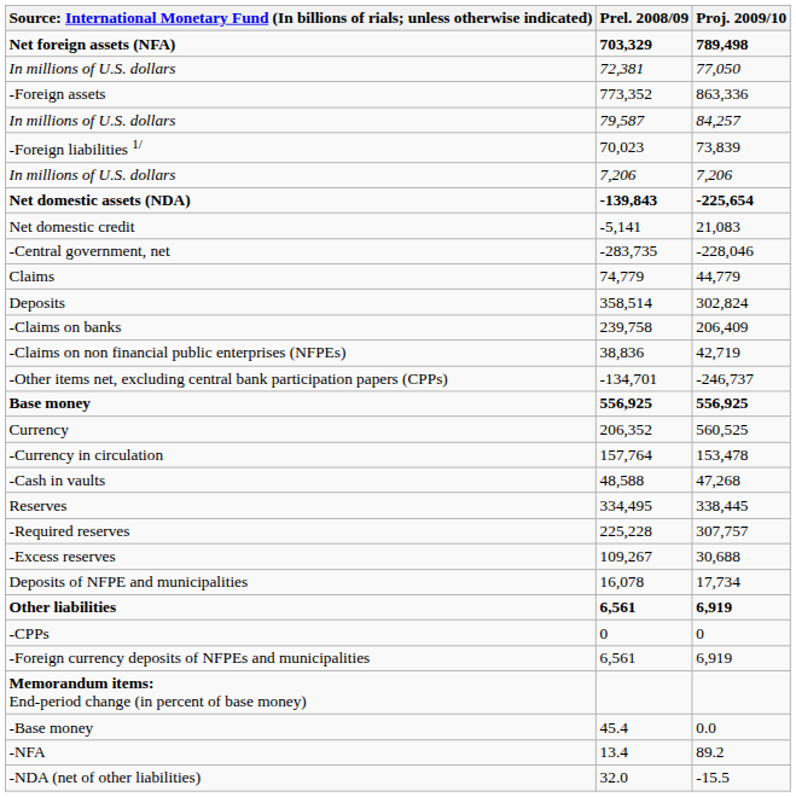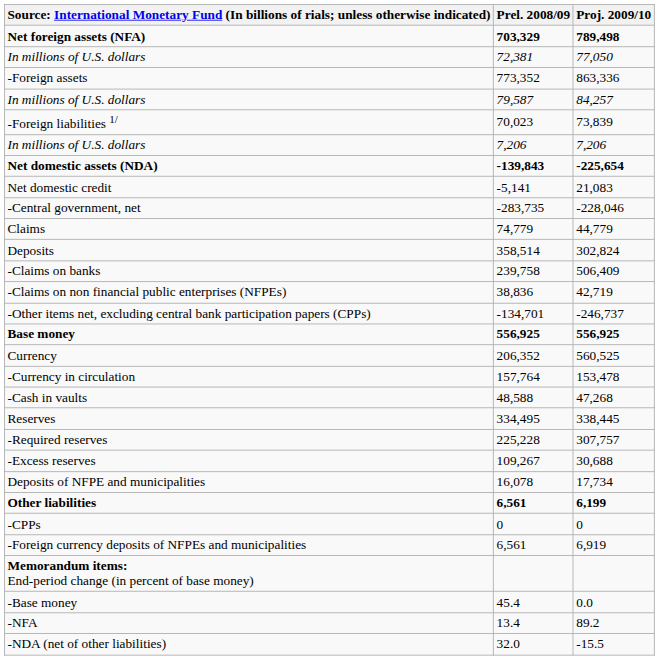 <table class="wikitable sortable">
 <tr>
 <th>Source: <a href='#'>International Monetary Fund</a> (In billions of rials; unless otherwise indicated)</th>
 <th>Prel. 2008/09</th>
 <th>Proj. 2009/10</th>
 </tr>
 <tr>
 <td><strong>Net foreign assets (NFA)</strong></td>
 <td><strong>703,329</strong></td>
 <td><strong>789,498</strong></td>
 </tr>
 <tr>
 <td><em>In millions of U.S. dollars</em></td>
 <td><em>72,381</em></td>
 <td><em>77,050</em></td>
 </tr>
 <tr>
 <td>-Foreign assets</td>
 <td>773,352</td>
 <td>863,336</td>
 </tr>
 <tr>
 <td><em>In millions of U.S. dollars</em></td>
 <td><em>79,587</em></td>
 <td><em>84,257</em></td>
 </tr>
 <tr>
 <td>-Foreign liabilities <sup>1/</sup></td>
 <td>70,023</td>
 <td>73,839</td>
 </tr>
 <tr>
 <td><em>In millions of U.S. dollars</em></td>
 <td><em>7,206</em></td>
 <td><em>7,206</em></td>
 </tr>
 <tr>
 <td><strong>Net domestic assets (NDA)</strong></td>
 <td><span><strong>-139,843</strong></span></td>
 <td><span><strong>-225,654</strong></span></td>
 </tr>
 <tr>
 <td>Net domestic credit</td>
 <td><span>-5,141</span></td>
 <td>21,083</td>
 </tr>
 <tr>
 <td>-Central government, net</td>
 <td><span>-283,735</span></td>
 <td><span>-228,046</span></td>
 </tr>
 <tr>
 <td>Claims</td>
 <td>74,779</td>
 <td>44,779</td>
 </tr>
 <tr>
 <td>Deposits</td>
 <td>358,514</td>
 <td>302,824</td>
 </tr>
 <tr>
 <td>-Claims on banks</td>
 <td>239,758</td>
-<td>206,409</td>
+<td>506,409</td>
 </tr>
 <tr>
 <td>-Claims on non financial public enterprises (NFPEs)</td>
 <td>38,836</td>
 <td>42,719</td>
 </tr>
 <tr>
 <td>-Other items net, excluding central bank participation papers (CPPs)</td>
 <td><span>-134,701</span></td>
 <td><span>-246,737</span></td>
 </tr>
 <tr>
 <td><strong>Base money</strong></td>
 <td><strong>556,925</strong></td>
 <td><strong>556,925</strong></td>
 </tr>
 <tr>
 <td>Currency</td>
 <td>206,352</td>
 <td>560,525</td>
 </tr>
 <tr>
 <td>-Currency in circulation</td>
 <td>157,764</td>
 <td>153,478</td>
 </tr>
 <tr>
 <td>-Cash in vaults</td>
 <td>48,588</td>
 <td>47,268</td>
 </tr>
 <tr>
 <td>Reserves</td>
 <td>334,495</td>
 <td>338,445</td>
 </tr>
 <tr>
 <td>-Required reserves</td>
 <td>225,228</td>
 <td>307,757</td>
 </tr>
 <tr>
 <td>-Excess reserves</td>
 <td>109,267</td>
 <td>30,688</td>
 </tr>
 <tr>
 <td>Deposits of NFPE and municipalities</td>
 <td>16,078</td>
 <td>17,734</td>
 </tr>
 <tr>
 <td><strong>Other liabilities</strong></td>
 <td><strong>6,561</strong></td>
-<td><strong>6,919</strong></td>
+<td><strong>6,199</strong></td>
 </tr>
 <tr>
 <td>-CPPs</td>
 <td>0</td>
 <td>0</td>
 </tr>
 <tr>
 <td>-Foreign currency deposits of NFPEs and municipalities</td>
 <td>6,561</td>
 <td>6,919</td>
 </tr>
 <tr>
 <td><strong>Memorandum items:</strong><br>End-period change (in percent of base money)</td>
 <td></td>
 <td></td>
 </tr>
 <tr>
 <td>-Base money</td>
 <td>45.4</td>
 <td>0.0</td>
 </tr>
 <tr>
 <td>-NFA</td>
 <td>13.4</td>
 <td>89.2</td>
 </tr>
 <tr>
 <td>-NDA (net of other liabilities)</td>
 <td>32.0</td>
 <td><span>-15.5</span></td>
 </tr>
 </table>
